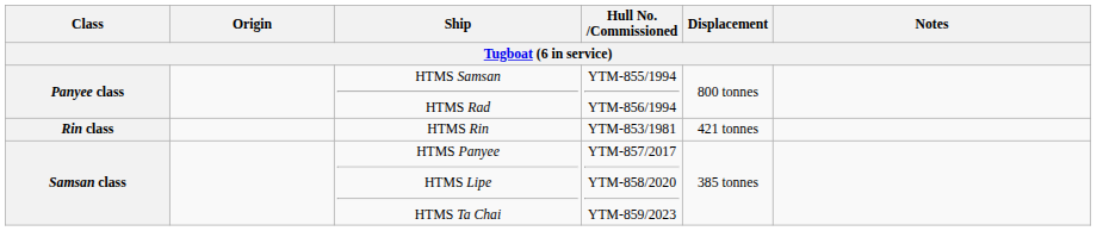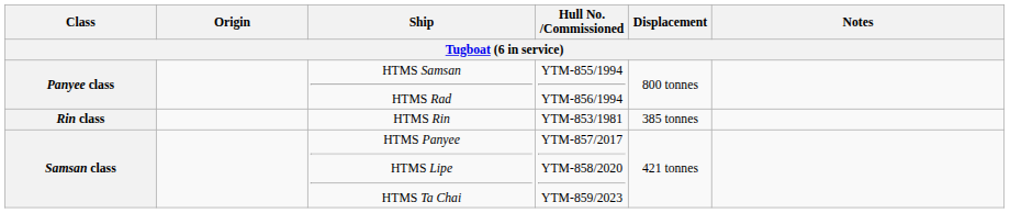 <table class="wikitable">
 <tr>
 <th style="text-align:centre; width:14%;">Class</th>
 <th style="text-align:centre; width:14%;">Origin</th>
 <th style="text-align:centre; width:21%;">Ship</th>
 <th style="text-align:center; width:4%;">Hull No.<br>/Commissioned</th>
 <th style="text-align:centre; width:4%;">Displacement</th>
 <th style="text-align:centre; width:27%;">Notes</th>
 </tr>
 <tr>
 <th colspan="7"><a href='#'>Tugboat</a> (6 in service)</th>
 </tr>
 <tr>
 <th style="text-align:centre;"><em>Panyee</em> class</th>
 <td></td>
 <td ! style="text-align:center;">HTMS <em>Samsan</em> <hr>HTMS <em>Rad</em></td>
 <td ! style="text-align:center;">YTM-855/1994<hr>YTM-856/1994</td>
 <td ! style="text-align:center;">800 tonnes</td>
 <td></td>
 </tr>
 <tr>
 <th style="text-align:centre;"><em>Rin</em> class</th>
 <td></td>
 <td ! style="text-align:center;">HTMS <em>Rin</em></td>
 <td ! style="text-align:center;">YTM-853/1981</td>
-<td ! style="text-align:center;">421 tonnes</td>
+<td ! style="text-align:center;">385 tonnes</td>
 <td></td>
 </tr>
 <tr>
 <th style="text-align:centre;"><em>Samsan</em> class</th>
 <td></td>
 <td ! style="text-align:center;">HTMS <em>Panyee</em><hr>HTMS <em>Lipe</em><hr> HTMS <em>Ta Chai </em></td>
 <td ! style="text-align:center;">YTM-857/2017<hr>YTM-858/2020 <hr>YTM-859/2023</td>
-<td ! style="text-align:center;">385 tonnes</td>
+<td ! style="text-align:center;">421 tonnes</td>
 <td></td>
 </tr>
 </table>
